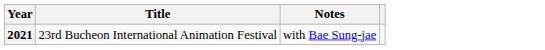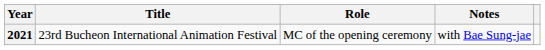 <table class="wikitable plainrowheaders sortable">
 <tr>
 <th scope="col">Year</th>
 <th scope="col">Title</th>
+<th scope="col">Role</th>
 <th scope="col">Notes</th>
 <th scope="col" class="unsortable"></th>
 </tr>
 <tr>
 <th scope="row">2021</th>
 <td>23rd Bucheon International Animation Festival</td>
+<td>MC of the opening ceremony</td>
 <td>with <a href='#'>Bae Sung-jae</a></td>
 <td style="text-align:center"></td>
 </tr>
 </table>
